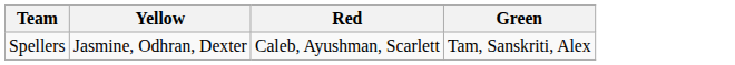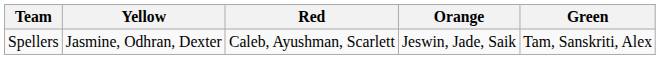 <table class="wikitable">
 <tr>
 <th>Team</th>
 <th>Yellow</th>
 <th>Red</th>
+<th>Orange</th>
 <th>Green</th>
 </tr>
 <tr>
 <td>Spellers</td>
 <td>Jasmine, Odhran, Dexter</td>
 <td>Caleb, Ayushman, Scarlett</td>
+<td>Jeswin, Jade, Saik</td>
 <td>Tam, Sanskriti, Alex</td>
 </tr>
 </table>
